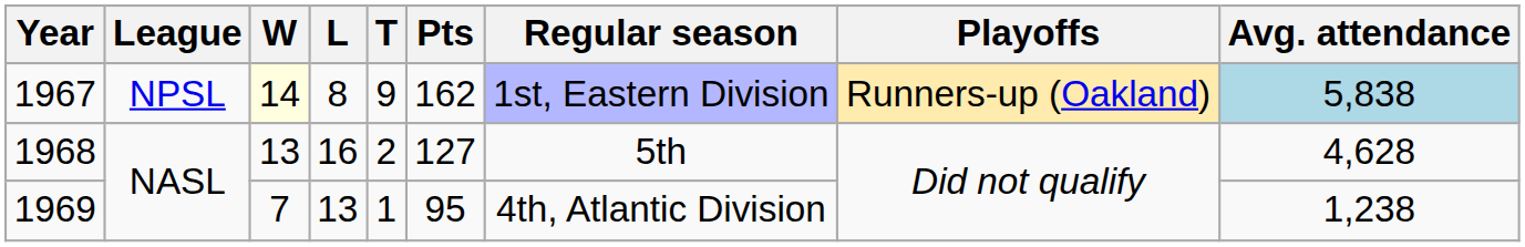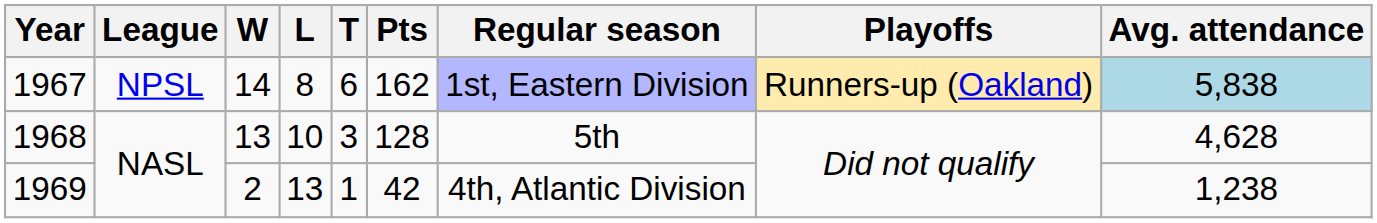 <table class="wikitable" style="text-align:center">
 <tr>
 <th>Year</th>
 <th>League</th>
 <th>W</th>
 <th>L</th>
 <th>T</th>
 <th>Pts</th>
 <th>Regular season</th>
 <th>Playoffs</th>
 <th>Avg. attendance</th>
 </tr>
 <tr>
 <td>1967</td>
 <td><a href='#'>NPSL</a></td>
-<td style="background: lightyellow;">14</td>
+<td>14</td>
 <td>8</td>
-<td>9</td>
+<td>6</td>
 <td>162</td>
 <td bgcolor="B3B7FF">1st, Eastern Division</td>
 <td bgcolor="#FFEBAD">Runners-up (<a href='#'>Oakland</a>)</td>
 <td style="background: lightblue;">5,838</td>
 </tr>
 <tr>
 <td>1968</td>
 <td rowspan=2>NASL</td>
 <td>13</td>
-<td>16</td>
-<td>2</td>
-<td>127</td>
+<td>10</td>
+<td>3</td>
+<td>128</td>
 <td>5th</td>
 <td rowspan=2><em>Did not qualify</em></td>
 <td>4,628</td>
 </tr>
 <tr>
 <td>1969</td>
-<td>7</td>
+<td>2</td>
 <td>13</td>
 <td>1</td>
-<td>95</td>
+<td>42</td>
 <td>4th, Atlantic Division</td>
 <td>1,238</td>
 </tr>
 </table>
